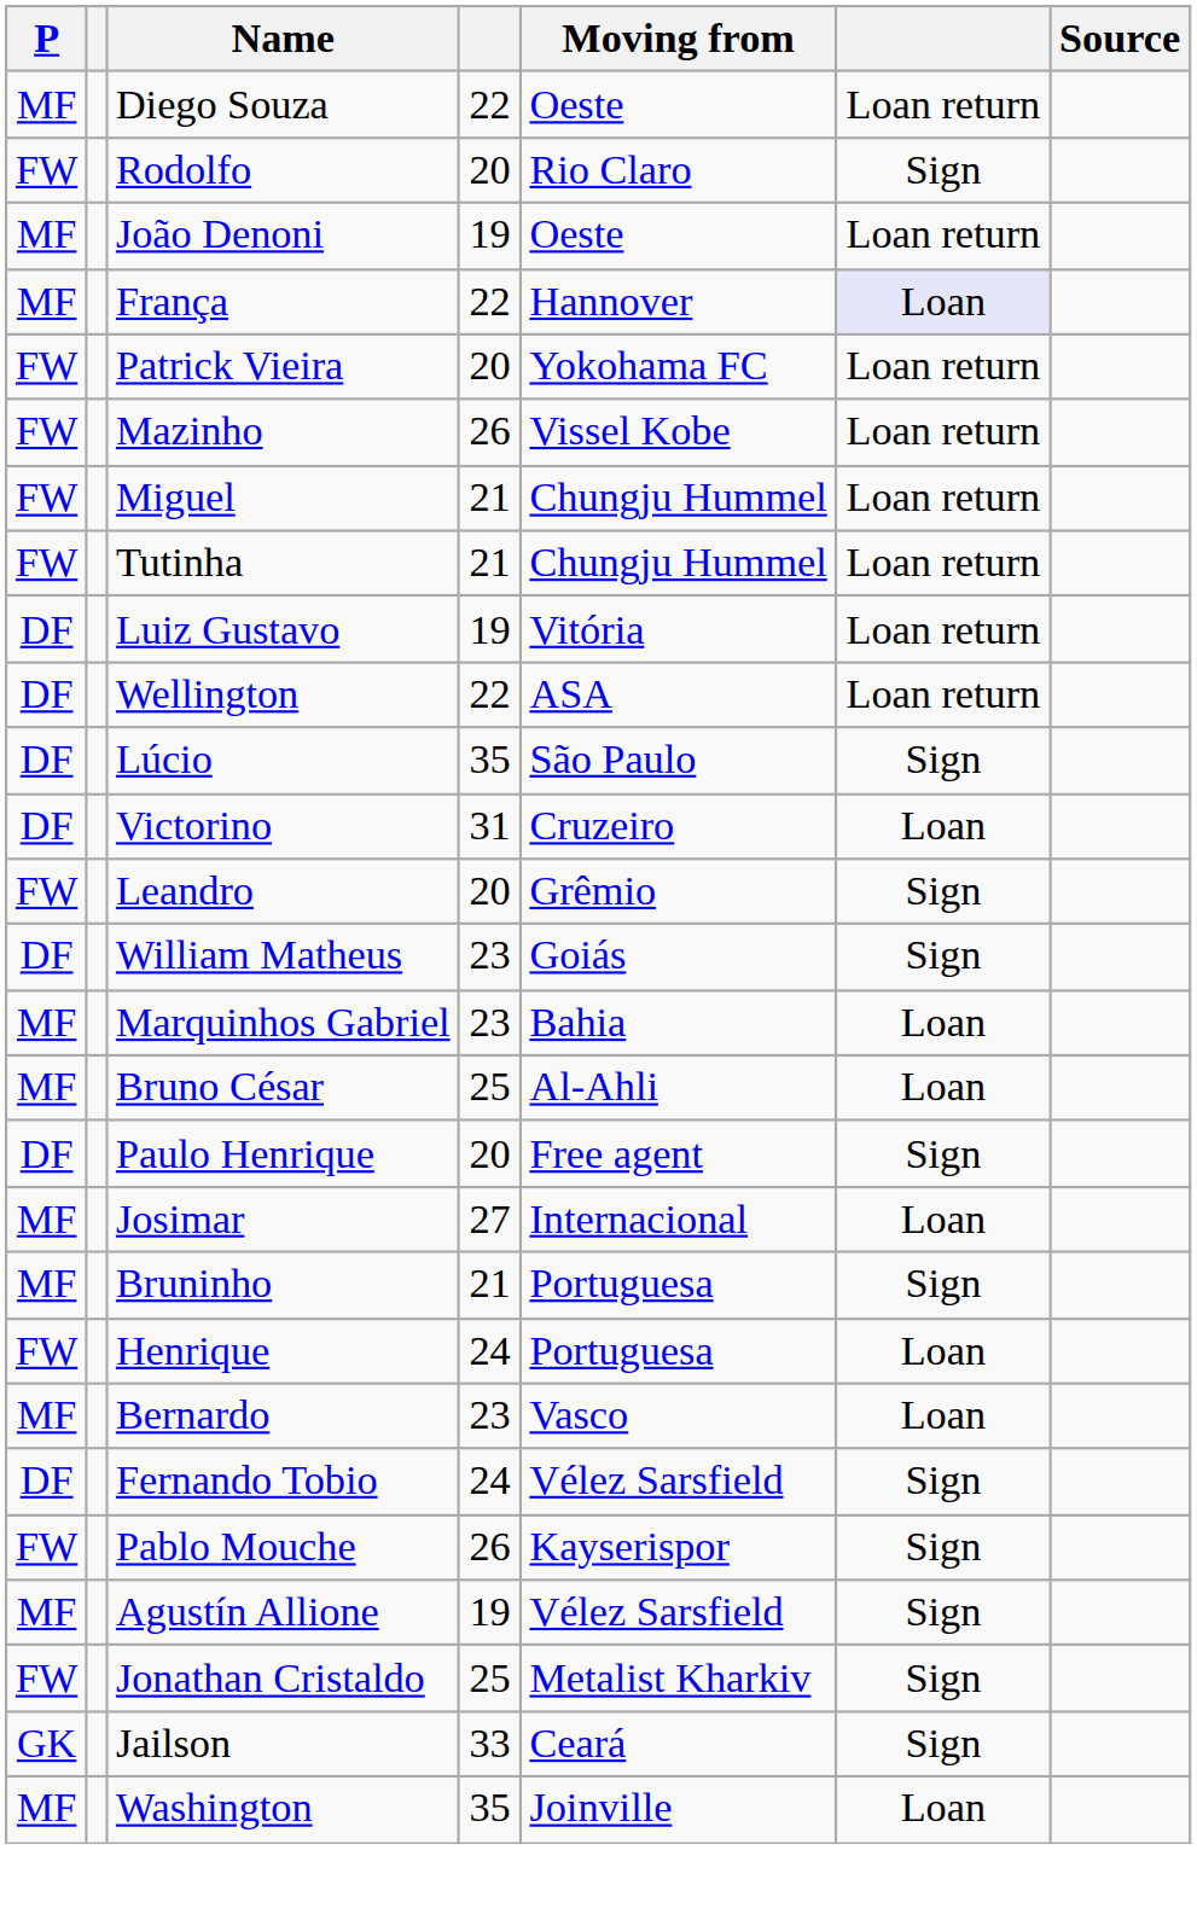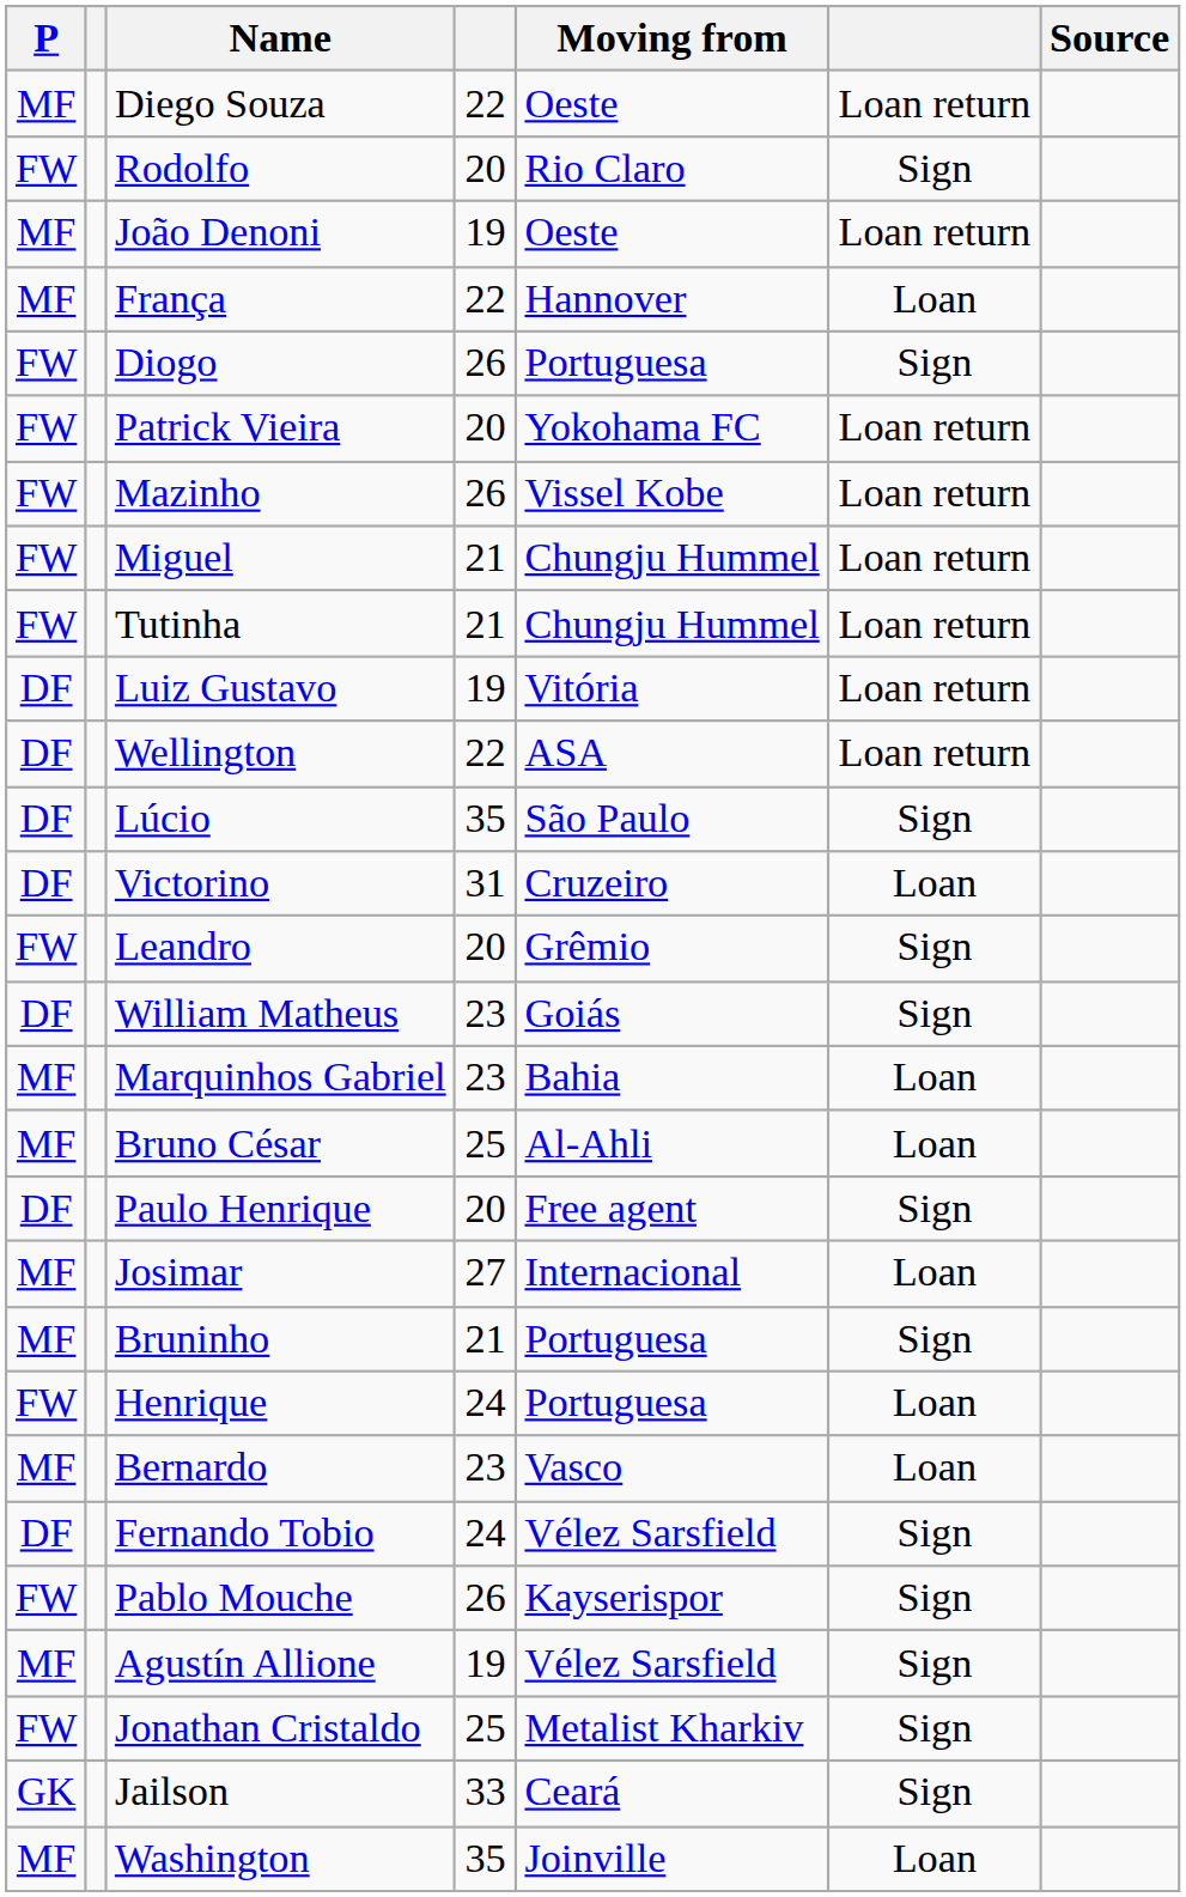 <table class="wikitable sortable" style="text-align:center;">
 <tr>
 <th><a href='#'>P</a></th>
 <th></th>
 <th>Name</th>
 <th></th>
 <th>Moving from</th>
 <th></th>
 <th>Source</th>
 </tr>
 <tr>
 <td><a href='#'>MF</a></td>
 <td></td>
 <td style="text-align:left;">Diego Souza</td>
 <td>22</td>
 <td style="text-align:left;"> <a href='#'>Oeste</a></td>
 <td>Loan return</td>
 <td></td>
 </tr>
 <tr>
 <td><a href='#'>FW</a></td>
 <td></td>
 <td style="text-align:left;"><a href='#'>Rodolfo</a></td>
 <td>20</td>
 <td style="text-align:left;"> <a href='#'>Rio Claro</a></td>
 <td>Sign</td>
 <td></td>
 </tr>
 <tr>
 <td><a href='#'>MF</a></td>
 <td></td>
 <td style="text-align:left;"><a href='#'>João Denoni</a></td>
 <td>19</td>
 <td style="text-align:left;"> <a href='#'>Oeste</a></td>
 <td>Loan return</td>
 <td></td>
 </tr>
 <tr>
 <td><a href='#'>MF</a></td>
 <td></td>
 <td style="text-align:left;"><a href='#'>França</a></td>
 <td>22</td>
 <td style="text-align:left;"> <a href='#'>Hannover</a></td>
-<td style="background: lavender;">Loan</td>
+<td>Loan</td>
+<td></td>
+</tr>
+<tr>
+<td><a href='#'>FW</a></td>
+<td></td>
+<td style="text-align:left;"><a href='#'>Diogo</a></td>
+<td>26</td>
+<td style="text-align:left;"> <a href='#'>Portuguesa</a></td>
+<td>Sign</td>
 <td></td>
 </tr>
 <tr>
 <td><a href='#'>FW</a></td>
 <td></td>
 <td style="text-align:left;"><a href='#'>Patrick Vieira</a></td>
 <td>20</td>
 <td style="text-align:left;"> <a href='#'>Yokohama FC</a></td>
 <td>Loan return</td>
 <td></td>
 </tr>
 <tr>
 <td><a href='#'>FW</a></td>
 <td></td>
 <td style="text-align:left;"><a href='#'>Mazinho</a></td>
 <td>26</td>
 <td style="text-align:left;"> <a href='#'>Vissel Kobe</a></td>
 <td>Loan return</td>
 <td></td>
 </tr>
 <tr>
 <td><a href='#'>FW</a></td>
 <td></td>
 <td style="text-align:left;"><a href='#'>Miguel</a></td>
 <td>21</td>
 <td style="text-align:left;"> <a href='#'>Chungju Hummel</a></td>
 <td>Loan return</td>
 <td></td>
 </tr>
 <tr>
 <td><a href='#'>FW</a></td>
 <td></td>
 <td style="text-align:left;">Tutinha</td>
 <td>21</td>
 <td style="text-align:left;"> <a href='#'>Chungju Hummel</a></td>
 <td>Loan return</td>
 <td></td>
 </tr>
 <tr>
 <td><a href='#'>DF</a></td>
 <td></td>
 <td style="text-align:left;"><a href='#'>Luiz Gustavo</a></td>
 <td>19</td>
 <td style="text-align:left;"> <a href='#'>Vitória</a></td>
 <td>Loan return</td>
 <td></td>
 </tr>
 <tr>
 <td><a href='#'>DF</a></td>
 <td></td>
 <td style="text-align:left;"><a href='#'>Wellington</a></td>
 <td>22</td>
 <td style="text-align:left;"> <a href='#'>ASA</a></td>
 <td>Loan return</td>
 <td></td>
 </tr>
 <tr>
 <td><a href='#'>DF</a></td>
 <td></td>
 <td style="text-align:left;"><a href='#'>Lúcio</a></td>
 <td>35</td>
 <td style="text-align:left;"> <a href='#'>São Paulo</a></td>
 <td>Sign</td>
 <td></td>
 </tr>
 <tr>
 <td><a href='#'>DF</a></td>
 <td></td>
 <td style="text-align:left;"><a href='#'>Victorino</a></td>
 <td>31</td>
 <td style="text-align:left;"> <a href='#'>Cruzeiro</a></td>
 <td>Loan</td>
 <td></td>
 </tr>
 <tr>
 <td><a href='#'>FW</a></td>
 <td></td>
 <td style="text-align:left;"><a href='#'>Leandro</a></td>
 <td>20</td>
 <td style="text-align:left;"> <a href='#'>Grêmio</a></td>
 <td>Sign</td>
 <td></td>
 </tr>
 <tr>
 <td><a href='#'>DF</a></td>
 <td></td>
 <td style="text-align:left;"><a href='#'>William Matheus</a></td>
 <td>23</td>
 <td style="text-align:left;"> <a href='#'>Goiás</a></td>
 <td>Sign</td>
 <td></td>
 </tr>
 <tr>
 <td><a href='#'>MF</a></td>
 <td></td>
 <td style="text-align:left;"><a href='#'>Marquinhos Gabriel</a></td>
 <td>23</td>
 <td style="text-align:left;"> <a href='#'>Bahia</a></td>
 <td>Loan</td>
 <td></td>
 </tr>
 <tr>
 <td><a href='#'>MF</a></td>
 <td></td>
 <td style="text-align:left;"><a href='#'>Bruno César</a></td>
 <td>25</td>
 <td style="text-align:left;"> <a href='#'>Al-Ahli</a></td>
 <td>Loan</td>
 <td></td>
 </tr>
 <tr>
 <td><a href='#'>DF</a></td>
 <td></td>
 <td style="text-align:left;"><a href='#'>Paulo Henrique</a></td>
 <td>20</td>
 <td style="text-align:left;"><a href='#'>Free agent</a></td>
 <td>Sign</td>
 <td></td>
 </tr>
 <tr>
 <td><a href='#'>MF</a></td>
 <td></td>
 <td style="text-align:left;"><a href='#'>Josimar</a></td>
 <td>27</td>
 <td style="text-align:left;"> <a href='#'>Internacional</a></td>
 <td>Loan</td>
 <td></td>
 </tr>
 <tr>
 <td><a href='#'>MF</a></td>
 <td></td>
 <td style="text-align:left;"><a href='#'>Bruninho</a></td>
 <td>21</td>
 <td style="text-align:left;"> <a href='#'>Portuguesa</a></td>
 <td>Sign</td>
 <td></td>
 </tr>
 <tr>
 <td><a href='#'>FW</a></td>
 <td></td>
 <td style="text-align:left;"><a href='#'>Henrique</a></td>
 <td>24</td>
 <td style="text-align:left;"> <a href='#'>Portuguesa</a></td>
 <td>Loan</td>
 <td></td>
 </tr>
 <tr>
 <td><a href='#'>MF</a></td>
 <td></td>
 <td style="text-align:left;"><a href='#'>Bernardo</a></td>
 <td>23</td>
 <td style="text-align:left;"> <a href='#'>Vasco</a></td>
 <td>Loan</td>
 <td></td>
 </tr>
 <tr>
 <td><a href='#'>DF</a></td>
 <td></td>
 <td style="text-align:left;"><a href='#'>Fernando Tobio</a></td>
 <td>24</td>
 <td style="text-align:left;"> <a href='#'>Vélez Sarsfield</a></td>
 <td>Sign</td>
 <td></td>
 </tr>
 <tr>
 <td><a href='#'>FW</a></td>
 <td></td>
 <td style="text-align:left;"><a href='#'>Pablo Mouche</a></td>
 <td>26</td>
 <td style="text-align:left;"> <a href='#'>Kayserispor</a></td>
 <td>Sign</td>
 <td></td>
 </tr>
 <tr>
 <td><a href='#'>MF</a></td>
 <td></td>
 <td style="text-align:left;"><a href='#'>Agustín Allione</a></td>
 <td>19</td>
 <td style="text-align:left;"> <a href='#'>Vélez Sarsfield</a></td>
 <td>Sign</td>
 <td></td>
 </tr>
 <tr>
 <td><a href='#'>FW</a></td>
 <td></td>
 <td style="text-align:left;"><a href='#'>Jonathan Cristaldo</a></td>
 <td>25</td>
 <td style="text-align:left;"> <a href='#'>Metalist Kharkiv</a></td>
 <td>Sign</td>
 <td></td>
 </tr>
 <tr>
 <td><a href='#'>GK</a></td>
 <td></td>
 <td style="text-align:left;">Jailson</td>
 <td>33</td>
 <td style="text-align:left;"> <a href='#'>Ceará</a></td>
 <td>Sign</td>
 <td></td>
 </tr>
 <tr>
 <td><a href='#'>MF</a></td>
 <td></td>
 <td style="text-align:left;"><a href='#'>Washington</a></td>
 <td>35</td>
 <td style="text-align:left;"> <a href='#'>Joinville</a></td>
 <td>Loan</td>
 <td></td>
 </tr>
 </table>
